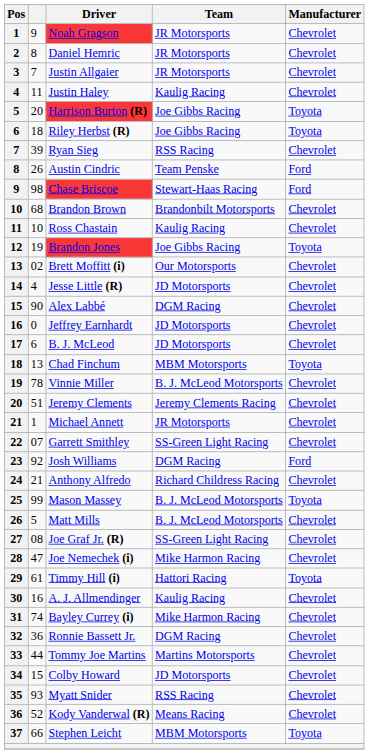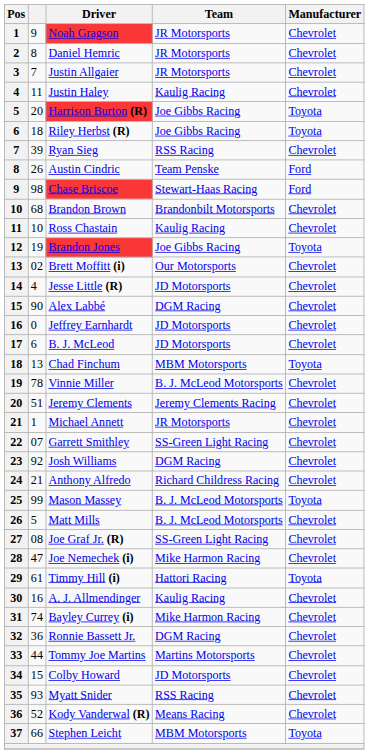 <table class="wikitable" style="font-size:98%">
 <tr>
 <th>Pos</th>
 <th></th>
 <th>Driver</th>
 <th>Team</th>
 <th>Manufacturer</th>
 </tr>
 <tr>
 <th>1</th>
 <td>9</td>
 <td style="background:#FA3737;"><a href='#'>Noah Gragson</a></td>
 <td><a href='#'>JR Motorsports</a></td>
 <td><a href='#'>Chevrolet</a></td>
 </tr>
 <tr>
 <th>2</th>
 <td>8</td>
 <td><a href='#'>Daniel Hemric</a></td>
 <td><a href='#'>JR Motorsports</a></td>
 <td><a href='#'>Chevrolet</a></td>
 </tr>
 <tr>
 <th>3</th>
 <td>7</td>
 <td><a href='#'>Justin Allgaier</a></td>
 <td><a href='#'>JR Motorsports</a></td>
 <td><a href='#'>Chevrolet</a></td>
 </tr>
 <tr>
 <th>4</th>
 <td>11</td>
 <td><a href='#'>Justin Haley</a></td>
 <td><a href='#'>Kaulig Racing</a></td>
 <td><a href='#'>Chevrolet</a></td>
 </tr>
 <tr>
 <th>5</th>
 <td>20</td>
 <td style="background:#FA3737;"><a href='#'>Harrison Burton</a> <strong>(R)</strong></td>
 <td><a href='#'>Joe Gibbs Racing</a></td>
 <td><a href='#'>Toyota</a></td>
 </tr>
 <tr>
 <th>6</th>
 <td>18</td>
 <td><a href='#'>Riley Herbst</a> <strong>(R)</strong></td>
 <td><a href='#'>Joe Gibbs Racing</a></td>
 <td><a href='#'>Toyota</a></td>
 </tr>
 <tr>
 <th>7</th>
 <td>39</td>
 <td><a href='#'>Ryan Sieg</a></td>
 <td><a href='#'>RSS Racing</a></td>
 <td><a href='#'>Chevrolet</a></td>
 </tr>
 <tr>
 <th>8</th>
 <td>26</td>
 <td><a href='#'>Austin Cindric</a></td>
 <td><a href='#'>Team Penske</a></td>
 <td><a href='#'>Ford</a></td>
 </tr>
 <tr>
 <th>9</th>
 <td>98</td>
 <td style="background:#FA3737;"><a href='#'>Chase Briscoe</a></td>
 <td><a href='#'>Stewart-Haas Racing</a></td>
 <td><a href='#'>Ford</a></td>
 </tr>
 <tr>
 <th>10</th>
 <td>68</td>
 <td><a href='#'>Brandon Brown</a></td>
 <td><a href='#'>Brandonbilt Motorsports</a></td>
 <td><a href='#'>Chevrolet</a></td>
 </tr>
 <tr>
 <th>11</th>
 <td>10</td>
 <td><a href='#'>Ross Chastain</a></td>
 <td><a href='#'>Kaulig Racing</a></td>
 <td><a href='#'>Chevrolet</a></td>
 </tr>
 <tr>
 <th>12</th>
 <td>19</td>
 <td style="background:#FA3737;"><a href='#'>Brandon Jones</a></td>
 <td><a href='#'>Joe Gibbs Racing</a></td>
 <td><a href='#'>Toyota</a></td>
 </tr>
 <tr>
 <th>13</th>
 <td>02</td>
 <td><a href='#'>Brett Moffitt</a> <strong>(i)</strong></td>
 <td><a href='#'>Our Motorsports</a></td>
 <td><a href='#'>Chevrolet</a></td>
 </tr>
 <tr>
 <th>14</th>
 <td>4</td>
 <td><a href='#'>Jesse Little</a> <strong>(R)</strong></td>
 <td><a href='#'>JD Motorsports</a></td>
 <td><a href='#'>Chevrolet</a></td>
 </tr>
 <tr>
 <th>15</th>
 <td>90</td>
 <td><a href='#'>Alex Labbé</a></td>
 <td><a href='#'>DGM Racing</a></td>
 <td><a href='#'>Chevrolet</a></td>
 </tr>
 <tr>
 <th>16</th>
 <td>0</td>
 <td><a href='#'>Jeffrey Earnhardt</a></td>
 <td><a href='#'>JD Motorsports</a></td>
 <td><a href='#'>Chevrolet</a></td>
 </tr>
 <tr>
 <th>17</th>
 <td>6</td>
 <td><a href='#'>B. J. McLeod</a></td>
 <td><a href='#'>JD Motorsports</a></td>
 <td><a href='#'>Chevrolet</a></td>
 </tr>
 <tr>
 <th>18</th>
 <td>13</td>
 <td><a href='#'>Chad Finchum</a></td>
 <td><a href='#'>MBM Motorsports</a></td>
 <td><a href='#'>Toyota</a></td>
 </tr>
 <tr>
 <th>19</th>
 <td>78</td>
 <td><a href='#'>Vinnie Miller</a></td>
 <td><a href='#'>B. J. McLeod Motorsports</a></td>
 <td><a href='#'>Chevrolet</a></td>
 </tr>
 <tr>
 <th>20</th>
 <td>51</td>
 <td><a href='#'>Jeremy Clements</a></td>
 <td><a href='#'>Jeremy Clements Racing</a></td>
 <td><a href='#'>Chevrolet</a></td>
 </tr>
 <tr>
 <th>21</th>
 <td>1</td>
 <td><a href='#'>Michael Annett</a></td>
 <td><a href='#'>JR Motorsports</a></td>
 <td><a href='#'>Chevrolet</a></td>
 </tr>
 <tr>
 <th>22</th>
 <td>07</td>
 <td><a href='#'>Garrett Smithley</a></td>
 <td><a href='#'>SS-Green Light Racing</a></td>
 <td><a href='#'>Chevrolet</a></td>
 </tr>
 <tr>
 <th>23</th>
 <td>92</td>
 <td><a href='#'>Josh Williams</a></td>
 <td><a href='#'>DGM Racing</a></td>
-<td><a href='#'>Ford</a></td>
+<td><a href='#'>Chevrolet</a></td>
 </tr>
 <tr>
 <th>24</th>
 <td>21</td>
 <td><a href='#'>Anthony Alfredo</a></td>
 <td><a href='#'>Richard Childress Racing</a></td>
 <td><a href='#'>Chevrolet</a></td>
 </tr>
 <tr>
 <th>25</th>
 <td>99</td>
 <td><a href='#'>Mason Massey</a></td>
 <td><a href='#'>B. J. McLeod Motorsports</a></td>
 <td><a href='#'>Toyota</a></td>
 </tr>
 <tr>
 <th>26</th>
 <td>5</td>
 <td><a href='#'>Matt Mills</a></td>
 <td><a href='#'>B. J. McLeod Motorsports</a></td>
 <td><a href='#'>Chevrolet</a></td>
 </tr>
 <tr>
 <th>27</th>
 <td>08</td>
 <td><a href='#'>Joe Graf Jr.</a> <strong>(R)</strong></td>
 <td><a href='#'>SS-Green Light Racing</a></td>
 <td><a href='#'>Chevrolet</a></td>
 </tr>
 <tr>
 <th>28</th>
 <td>47</td>
 <td><a href='#'>Joe Nemechek</a> <strong>(i)</strong></td>
 <td><a href='#'>Mike Harmon Racing</a></td>
 <td><a href='#'>Chevrolet</a></td>
 </tr>
 <tr>
 <th>29</th>
 <td>61</td>
 <td><a href='#'>Timmy Hill</a> <strong>(i)</strong></td>
 <td><a href='#'>Hattori Racing</a></td>
 <td><a href='#'>Toyota</a></td>
 </tr>
 <tr>
 <th>30</th>
 <td>16</td>
 <td><a href='#'>A. J. Allmendinger</a></td>
 <td><a href='#'>Kaulig Racing</a></td>
 <td><a href='#'>Chevrolet</a></td>
 </tr>
 <tr>
 <th>31</th>
 <td>74</td>
 <td><a href='#'>Bayley Currey</a> <strong>(i)</strong></td>
 <td><a href='#'>Mike Harmon Racing</a></td>
 <td><a href='#'>Chevrolet</a></td>
 </tr>
 <tr>
 <th>32</th>
 <td>36</td>
 <td><a href='#'>Ronnie Bassett Jr.</a></td>
 <td><a href='#'>DGM Racing</a></td>
 <td><a href='#'>Chevrolet</a></td>
 </tr>
 <tr>
 <th>33</th>
 <td>44</td>
 <td><a href='#'>Tommy Joe Martins</a></td>
 <td><a href='#'>Martins Motorsports</a></td>
 <td><a href='#'>Chevrolet</a></td>
 </tr>
 <tr>
 <th>34</th>
 <td>15</td>
 <td><a href='#'>Colby Howard</a></td>
 <td><a href='#'>JD Motorsports</a></td>
 <td><a href='#'>Chevrolet</a></td>
 </tr>
 <tr>
 <th>35</th>
 <td>93</td>
 <td><a href='#'>Myatt Snider</a></td>
 <td><a href='#'>RSS Racing</a></td>
 <td><a href='#'>Chevrolet</a></td>
 </tr>
 <tr>
 <th>36</th>
 <td>52</td>
 <td><a href='#'>Kody Vanderwal</a> <strong>(R)</strong></td>
 <td><a href='#'>Means Racing</a></td>
 <td><a href='#'>Chevrolet</a></td>
 </tr>
 <tr>
 <th>37</th>
 <td>66</td>
 <td><a href='#'>Stephen Leicht</a></td>
 <td><a href='#'>MBM Motorsports</a></td>
 <td><a href='#'>Toyota</a></td>
 </tr>
 <tr>
 <th colspan="5"></th>
 </tr>
 <tr>
 </tr>
 </table>
